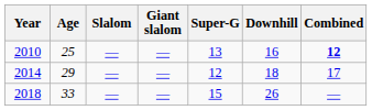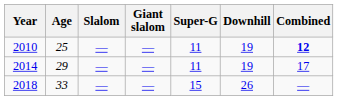 <table class=wikitable style="text-align:center">
 <tr>
 <th>  Year  </th>
 <th> Age </th>
 <th> Slalom </th>
 <th> Giant <br> slalom </th>
 <th>Super-G</th>
 <th>Downhill</th>
 <th>Combined</th>
 </tr>
 <tr>
 <td><a href='#'>2010</a></td>
 <td><em>25</em></td>
 <td><a href='#'>—</a></td>
 <td><a href='#'>—</a></td>
-<td><a href='#'>13</a></td>
-<td><a href='#'>16</a></td>
+<td><a href='#'>11</a></td>
+<td><a href='#'>19</a></td>
 <td><strong><a href='#'>12</a></strong></td>
 </tr>
 <tr>
 <td><a href='#'>2014</a></td>
 <td><em>29</em></td>
 <td><a href='#'>—</a></td>
 <td><a href='#'>—</a></td>
-<td><a href='#'>12</a></td>
-<td><a href='#'>18</a></td>
+<td><a href='#'>11</a></td>
+<td><a href='#'>19</a></td>
 <td><a href='#'>17</a></td>
 </tr>
 <tr>
 <td><a href='#'>2018</a></td>
 <td><em>33</em></td>
 <td><a href='#'>—</a></td>
 <td><a href='#'>—</a></td>
 <td><a href='#'>15</a></td>
 <td><a href='#'>26</a></td>
 <td><a href='#'>—</a></td>
 </tr>
 </table>
